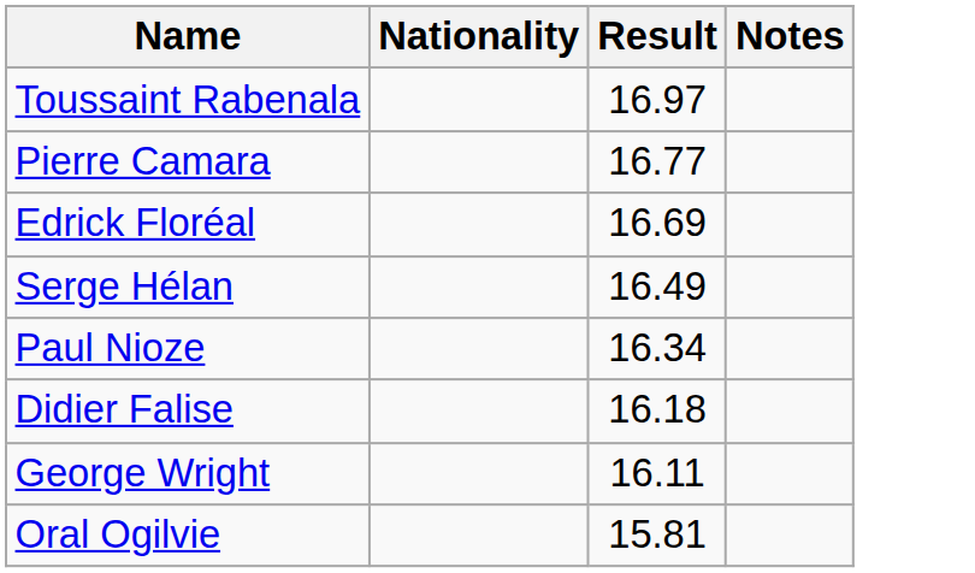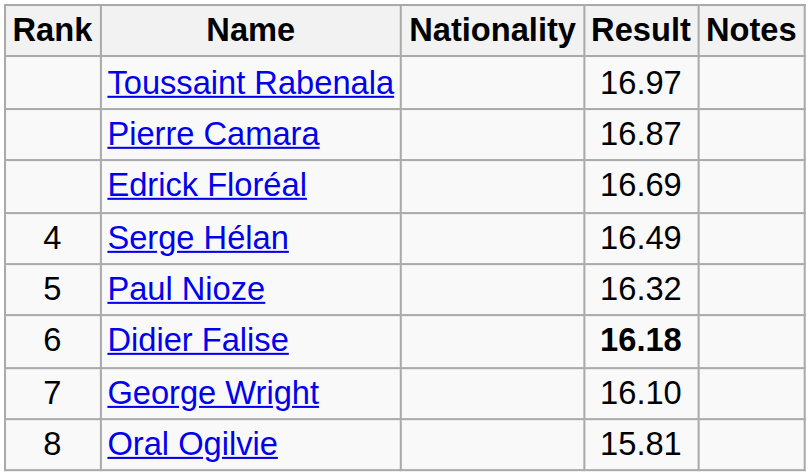 <table class="wikitable sortable" style="text-align:center">
 <tr>
+<th>Rank</th>
 <th>Name</th>
 <th>Nationality</th>
 <th>Result</th>
 <th>Notes</th>
 </tr>
 <tr>
+<td></td>
 <td align=left><a href='#'>Toussaint Rabenala</a></td>
 <td align=left></td>
 <td>16.97</td>
 <td></td>
 </tr>
 <tr>
+<td></td>
 <td align=left><a href='#'>Pierre Camara</a></td>
 <td align=left></td>
-<td>16.77</td>
+<td>16.87</td>
 <td></td>
 </tr>
 <tr>
+<td></td>
 <td align=left><a href='#'>Edrick Floréal</a></td>
 <td align=left></td>
 <td>16.69</td>
 <td></td>
 </tr>
 <tr>
+<td>4</td>
 <td align=left><a href='#'>Serge Hélan</a></td>
 <td align=left></td>
 <td>16.49</td>
 <td></td>
 </tr>
 <tr>
+<td>5</td>
 <td align=left><a href='#'>Paul Nioze</a></td>
 <td align=left></td>
-<td>16.34</td>
+<td>16.32</td>
 <td></td>
 </tr>
 <tr>
+<td>6</td>
 <td align=left><a href='#'>Didier Falise</a></td>
 <td align=left></td>
-<td>16.18</td>
+<td><strong>16.18</strong></td>
 <td></td>
 </tr>
 <tr>
+<td>7</td>
 <td align=left><a href='#'>George Wright</a></td>
 <td align=left></td>
-<td>16.11</td>
+<td>16.10</td>
 <td></td>
 </tr>
 <tr>
+<td>8</td>
 <td align=left><a href='#'>Oral Ogilvie</a></td>
 <td align=left></td>
 <td>15.81</td>
 <td></td>
 </tr>
 </table>
